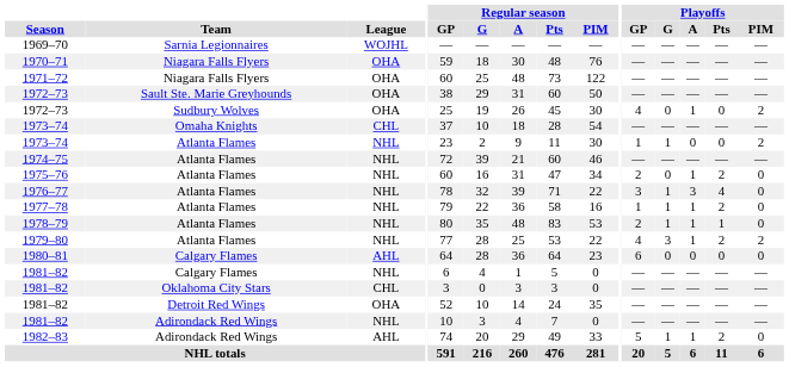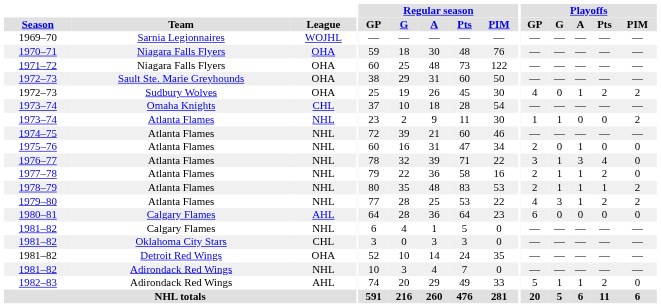 <table border="0" cellpadding="1" cellspacing="0" style="text-align:center; width:60em">
 <tr bgcolor="#e0e0e0">
 <th colspan="3" bgcolor="#ffffff"></th>
 <th rowspan="100" bgcolor="#ffffff"></th>
 <th colspan="5"><a href='#'>Regular season</a></th>
 <th rowspan="100" bgcolor="#ffffff"></th>
 <th colspan="5"><a href='#'>Playoffs</a></th>
 </tr>
 <tr bgcolor="#e0e0e0">
 <th><a href='#'>Season</a></th>
 <th>Team</th>
 <th>League</th>
 <th>GP</th>
 <th><a href='#'>G</a></th>
 <th><a href='#'>A</a></th>
 <th><a href='#'>Pts</a></th>
 <th><a href='#'>PIM</a></th>
 <th>GP</th>
 <th>G</th>
 <th>A</th>
 <th>Pts</th>
 <th>PIM</th>
 </tr>
 <tr>
 <td>1969–70</td>
 <td><a href='#'>Sarnia Legionnaires</a></td>
 <td><a href='#'>WOJHL</a></td>
 <td>—</td>
 <td>—</td>
 <td>—</td>
 <td>—</td>
 <td>—</td>
 <td>—</td>
 <td>—</td>
 <td>—</td>
 <td>—</td>
 <td>—</td>
 </tr>
 <tr bgcolor="#f0f0f0">
 <td><a href='#'>1970–71</a></td>
 <td><a href='#'>Niagara Falls Flyers</a></td>
 <td><a href='#'>OHA</a></td>
 <td>59</td>
 <td>18</td>
 <td>30</td>
 <td>48</td>
 <td>76</td>
 <td>—</td>
 <td>—</td>
 <td>—</td>
 <td>—</td>
 <td>—</td>
 </tr>
 <tr>
 <td><a href='#'>1971–72</a></td>
 <td>Niagara Falls Flyers</td>
 <td>OHA</td>
 <td>60</td>
 <td>25</td>
 <td>48</td>
 <td>73</td>
 <td>122</td>
 <td>—</td>
 <td>—</td>
 <td>—</td>
 <td>—</td>
 <td>—</td>
 </tr>
 <tr bgcolor="#f0f0f0">
 <td><a href='#'>1972–73</a></td>
 <td><a href='#'>Sault Ste. Marie Greyhounds</a></td>
 <td>OHA</td>
 <td>38</td>
 <td>29</td>
 <td>31</td>
 <td>60</td>
 <td>50</td>
 <td>—</td>
 <td>—</td>
 <td>—</td>
 <td>—</td>
 <td>—</td>
 </tr>
 <tr>
 <td>1972–73</td>
 <td><a href='#'>Sudbury Wolves</a></td>
 <td>OHA</td>
 <td>25</td>
 <td>19</td>
 <td>26</td>
 <td>45</td>
 <td>30</td>
 <td>4</td>
 <td>0</td>
 <td>1</td>
-<td>0</td>
+<td>2</td>
 <td>2</td>
 </tr>
 <tr bgcolor="#f0f0f0">
 <td><a href='#'>1973–74</a></td>
 <td><a href='#'>Omaha Knights</a></td>
 <td><a href='#'>CHL</a></td>
 <td>37</td>
 <td>10</td>
 <td>18</td>
 <td>28</td>
 <td>54</td>
 <td>—</td>
 <td>—</td>
 <td>—</td>
 <td>—</td>
 <td>—</td>
 </tr>
 <tr>
 <td><a href='#'>1973–74</a></td>
 <td><a href='#'>Atlanta Flames</a></td>
 <td><a href='#'>NHL</a></td>
 <td>23</td>
 <td>2</td>
 <td>9</td>
 <td>11</td>
 <td>30</td>
 <td>1</td>
 <td>1</td>
 <td>0</td>
 <td>0</td>
 <td>2</td>
 </tr>
 <tr bgcolor="#f0f0f0">
 <td><a href='#'>1974–75</a></td>
 <td>Atlanta Flames</td>
 <td>NHL</td>
 <td>72</td>
 <td>39</td>
 <td>21</td>
 <td>60</td>
 <td>46</td>
 <td>—</td>
 <td>—</td>
 <td>—</td>
 <td>—</td>
 <td>—</td>
 </tr>
 <tr>
 <td><a href='#'>1975–76</a></td>
 <td>Atlanta Flames</td>
 <td>NHL</td>
 <td>60</td>
 <td>16</td>
 <td>31</td>
 <td>47</td>
 <td>34</td>
 <td>2</td>
 <td>0</td>
 <td>1</td>
-<td>2</td>
+<td>0</td>
 <td>0</td>
 </tr>
 <tr bgcolor="#f0f0f0">
 <td><a href='#'>1976–77</a></td>
 <td>Atlanta Flames</td>
 <td>NHL</td>
 <td>78</td>
 <td>32</td>
 <td>39</td>
 <td>71</td>
 <td>22</td>
 <td>3</td>
 <td>1</td>
 <td>3</td>
 <td>4</td>
 <td>0</td>
 </tr>
 <tr>
 <td><a href='#'>1977–78</a></td>
 <td>Atlanta Flames</td>
 <td>NHL</td>
 <td>79</td>
 <td>22</td>
 <td>36</td>
 <td>58</td>
 <td>16</td>
-<td>1</td>
+<td>2</td>
 <td>1</td>
 <td>1</td>
 <td>2</td>
 <td>0</td>
 </tr>
 <tr bgcolor="#f0f0f0">
 <td><a href='#'>1978–79</a></td>
 <td>Atlanta Flames</td>
 <td>NHL</td>
 <td>80</td>
 <td>35</td>
 <td>48</td>
 <td>83</td>
 <td>53</td>
 <td>2</td>
 <td>1</td>
 <td>1</td>
 <td>1</td>
-<td>0</td>
+<td>2</td>
 </tr>
 <tr>
 <td><a href='#'>1979–80</a></td>
 <td>Atlanta Flames</td>
 <td>NHL</td>
 <td>77</td>
 <td>28</td>
 <td>25</td>
 <td>53</td>
 <td>22</td>
 <td>4</td>
 <td>3</td>
 <td>1</td>
 <td>2</td>
 <td>2</td>
 </tr>
 <tr bgcolor="#f0f0f0">
 <td><a href='#'>1980–81</a></td>
 <td><a href='#'>Calgary Flames</a></td>
 <td><a href='#'>AHL</a></td>
 <td>64</td>
 <td>28</td>
 <td>36</td>
 <td>64</td>
 <td>23</td>
 <td>6</td>
 <td>0</td>
 <td>0</td>
 <td>0</td>
 <td>0</td>
 </tr>
 <tr>
 <td><a href='#'>1981–82</a></td>
 <td>Calgary Flames</td>
 <td>NHL</td>
 <td>6</td>
 <td>4</td>
 <td>1</td>
 <td>5</td>
 <td>0</td>
 <td>—</td>
 <td>—</td>
 <td>—</td>
 <td>—</td>
 <td>—</td>
 </tr>
 <tr bgcolor="#f0f0f0">
 <td><a href='#'>1981–82</a></td>
 <td><a href='#'>Oklahoma City Stars</a></td>
 <td>CHL</td>
 <td>3</td>
 <td>0</td>
 <td>3</td>
 <td>3</td>
 <td>0</td>
 <td>—</td>
 <td>—</td>
 <td>—</td>
 <td>—</td>
 <td>—</td>
 </tr>
 <tr>
 <td>1981–82</td>
 <td><a href='#'>Detroit Red Wings</a></td>
 <td>OHA</td>
 <td>52</td>
 <td>10</td>
 <td>14</td>
 <td>24</td>
 <td>35</td>
 <td>—</td>
 <td>—</td>
 <td>—</td>
 <td>—</td>
 <td>—</td>
 </tr>
 <tr bgcolor="#f0f0f0">
 <td><a href='#'>1981–82</a></td>
 <td><a href='#'>Adirondack Red Wings</a></td>
 <td>NHL</td>
 <td>10</td>
 <td>3</td>
 <td>4</td>
 <td>7</td>
 <td>0</td>
 <td>—</td>
 <td>—</td>
 <td>—</td>
 <td>—</td>
 <td>—</td>
 </tr>
 <tr>
 <td><a href='#'>1982–83</a></td>
 <td>Adirondack Red Wings</td>
 <td>AHL</td>
 <td>74</td>
 <td>20</td>
 <td>29</td>
 <td>49</td>
 <td>33</td>
 <td>5</td>
 <td>1</td>
 <td>1</td>
 <td>2</td>
 <td>0</td>
 </tr>
 <tr bgcolor="#e0e0e0">
 <th colspan="3">NHL totals</th>
 <th>591</th>
 <th>216</th>
 <th>260</th>
 <th>476</th>
 <th>281</th>
 <th>20</th>
 <th>5</th>
 <th>6</th>
 <th>11</th>
 <th>6</th>
 </tr>
 </table>
